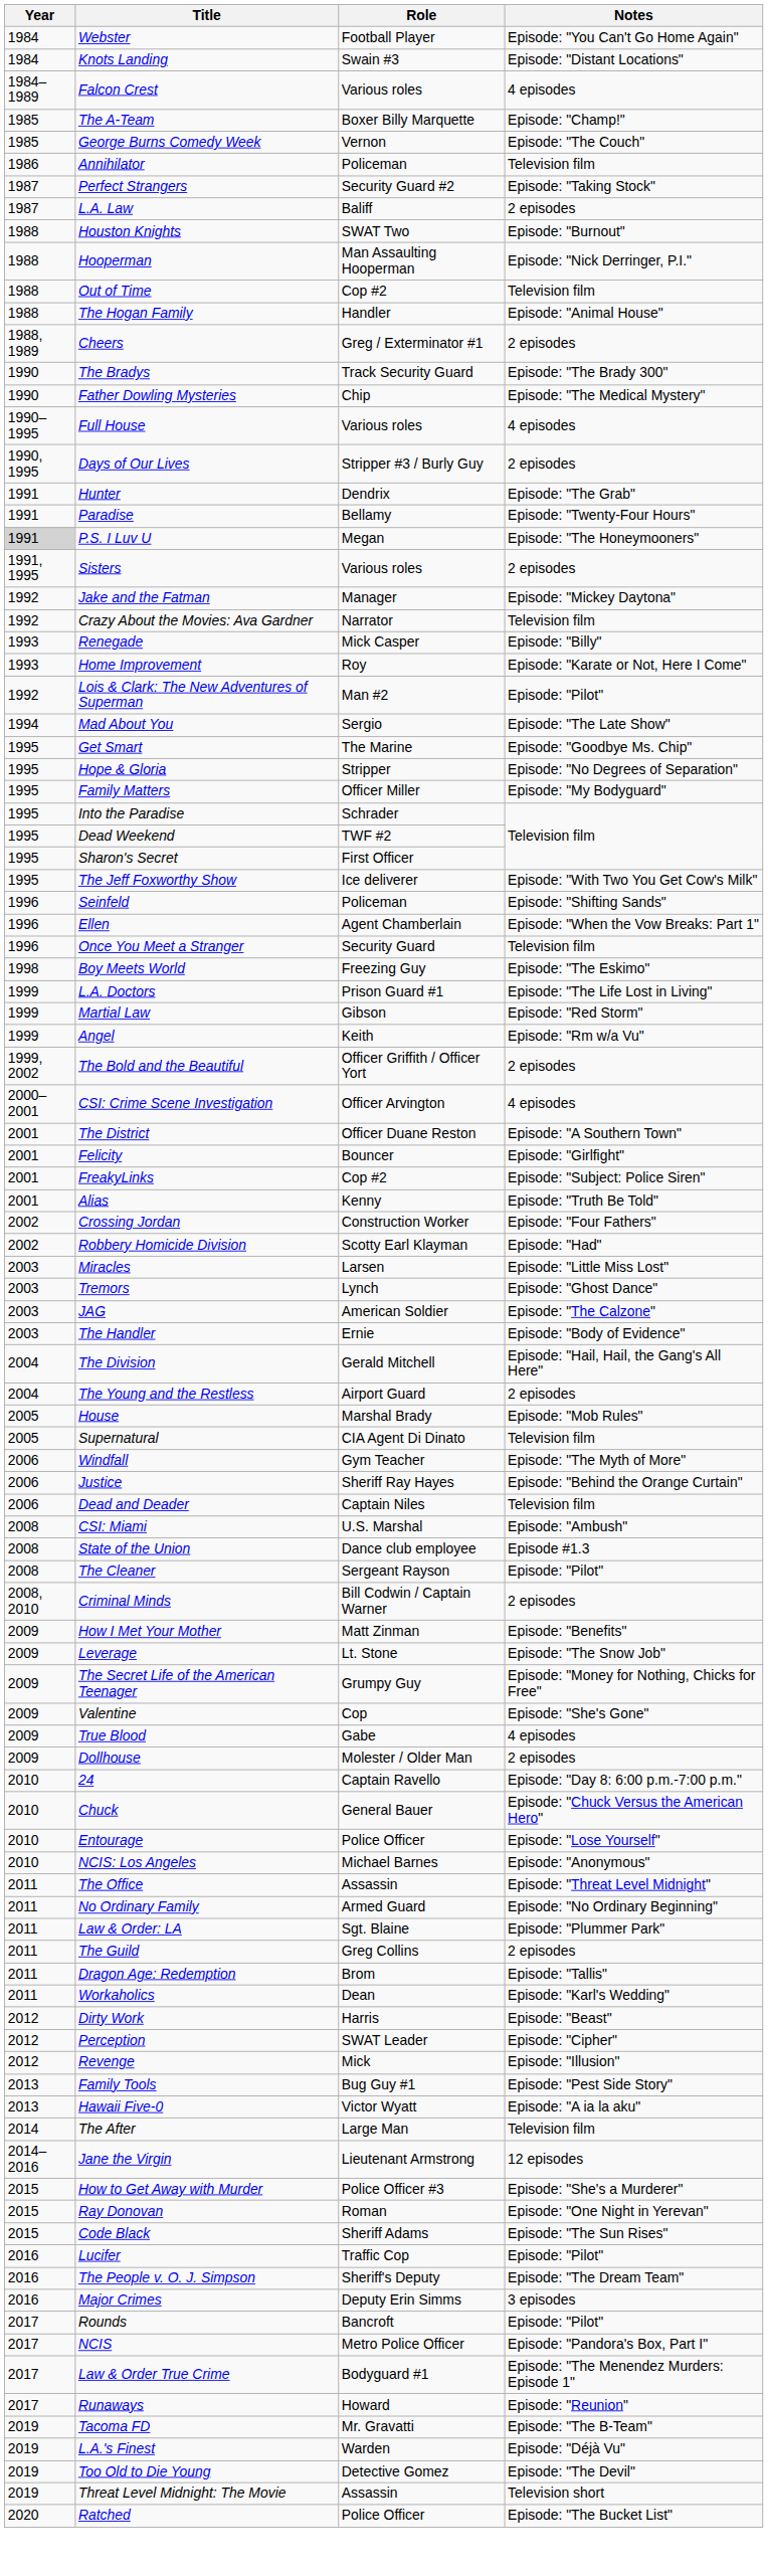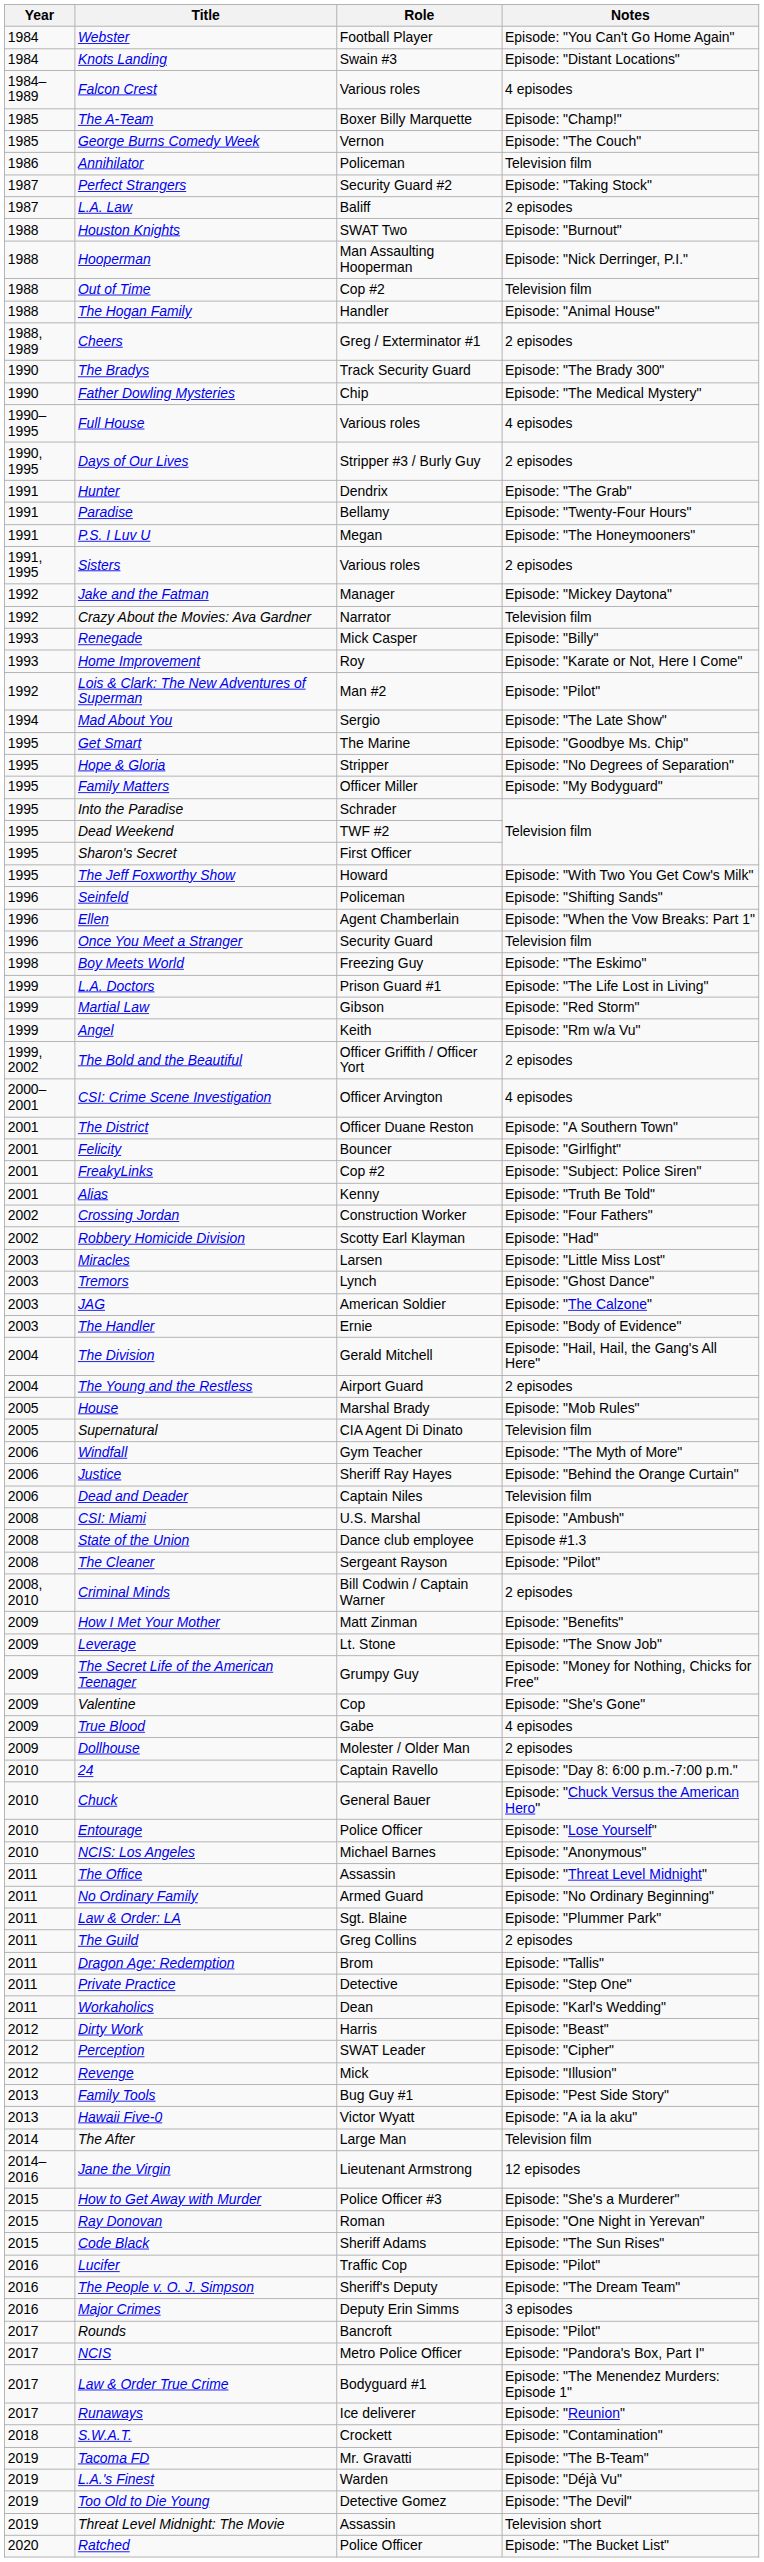 <table class="wikitable sortable">
 <tr>
 <th>Year</th>
 <th>Title</th>
 <th>Role</th>
 <th>Notes</th>
 </tr>
 <tr>
 <td>1984</td>
 <td><a href='#'><em>Webster</em></a></td>
 <td>Football Player</td>
 <td>Episode: "You Can't Go Home Again"</td>
 </tr>
 <tr>
 <td>1984</td>
 <td><em><a href='#'>Knots Landing</a></em></td>
 <td>Swain #3</td>
 <td>Episode: "Distant Locations"</td>
 </tr>
 <tr>
 <td>1984–1989</td>
 <td><em><a href='#'>Falcon Crest</a></em></td>
 <td>Various roles</td>
 <td>4 episodes</td>
 </tr>
 <tr>
 <td>1985</td>
 <td><em><a href='#'>The A-Team</a></em></td>
 <td>Boxer Billy Marquette</td>
 <td>Episode: "Champ!"</td>
 </tr>
 <tr>
 <td>1985</td>
 <td><em><a href='#'>George Burns Comedy Week</a></em></td>
 <td>Vernon</td>
 <td>Episode: "The Couch"</td>
 </tr>
 <tr>
 <td>1986</td>
 <td><a href='#'><em>Annihilator</em></a></td>
 <td>Policeman</td>
 <td>Television film</td>
 </tr>
 <tr>
 <td>1987</td>
 <td><a href='#'><em>Perfect Strangers</em></a></td>
 <td>Security Guard #2</td>
 <td>Episode: "Taking Stock"</td>
 </tr>
 <tr>
 <td>1987</td>
 <td><em><a href='#'>L.A. Law</a></em></td>
 <td>Baliff</td>
 <td>2 episodes</td>
 </tr>
 <tr>
 <td>1988</td>
 <td><em><a href='#'>Houston Knights</a></em></td>
 <td>SWAT Two</td>
 <td>Episode: "Burnout"</td>
 </tr>
 <tr>
 <td>1988</td>
 <td><em><a href='#'>Hooperman</a></em></td>
 <td>Man Assaulting Hooperman</td>
 <td>Episode: "Nick Derringer, P.I."</td>
 </tr>
 <tr>
 <td>1988</td>
 <td><a href='#'><em>Out of Time</em></a></td>
 <td>Cop #2</td>
 <td>Television film</td>
 </tr>
 <tr>
 <td>1988</td>
 <td><em><a href='#'>The Hogan Family</a></em></td>
 <td>Handler</td>
 <td>Episode: "Animal House"</td>
 </tr>
 <tr>
 <td>1988, 1989</td>
 <td><em><a href='#'>Cheers</a></em></td>
 <td>Greg / Exterminator #1</td>
 <td>2 episodes</td>
 </tr>
 <tr>
 <td>1990</td>
 <td><em><a href='#'>The Bradys</a></em></td>
 <td>Track Security Guard</td>
 <td>Episode: "The Brady 300"</td>
 </tr>
 <tr>
 <td>1990</td>
 <td><em><a href='#'>Father Dowling Mysteries</a></em></td>
 <td>Chip</td>
 <td>Episode: "The Medical Mystery"</td>
 </tr>
 <tr>
 <td>1990–1995</td>
 <td><em><a href='#'>Full House</a></em></td>
 <td>Various roles</td>
 <td>4 episodes</td>
 </tr>
 <tr>
 <td>1990, 1995</td>
 <td><em><a href='#'>Days of Our Lives</a></em></td>
 <td>Stripper #3 / Burly Guy</td>
 <td>2 episodes</td>
 </tr>
 <tr>
 <td>1991</td>
 <td><a href='#'><em>Hunter</em></a></td>
 <td>Dendrix</td>
 <td>Episode: "The Grab"</td>
 </tr>
 <tr>
 <td>1991</td>
 <td><a href='#'><em>Paradise</em></a></td>
 <td>Bellamy</td>
 <td>Episode: "Twenty-Four Hours"</td>
 </tr>
 <tr>
-<td style="background: lightgrey;">1991</td>
+<td>1991</td>
 <td><em><a href='#'>P.S. I Luv U</a></em></td>
 <td>Megan</td>
 <td>Episode: "The Honeymooners"</td>
 </tr>
 <tr>
 <td>1991, 1995</td>
 <td><a href='#'><em>Sisters</em></a></td>
 <td>Various roles</td>
 <td>2 episodes</td>
 </tr>
 <tr>
 <td>1992</td>
 <td><em><a href='#'>Jake and the Fatman</a></em></td>
 <td>Manager</td>
 <td>Episode: "Mickey Daytona"</td>
 </tr>
 <tr>
 <td>1992</td>
 <td><em>Crazy About the Movies: Ava Gardner</em></td>
 <td>Narrator</td>
 <td>Television film</td>
 </tr>
 <tr>
 <td>1993</td>
 <td><a href='#'><em>Renegade</em></a></td>
 <td>Mick Casper</td>
 <td>Episode: "Billy"</td>
 </tr>
 <tr>
 <td>1993</td>
 <td><a href='#'><em>Home Improvement</em></a></td>
 <td>Roy</td>
 <td>Episode: "Karate or Not, Here I Come"</td>
 </tr>
 <tr>
 <td>1992</td>
 <td><em><a href='#'>Lois & Clark: The New Adventures of Superman</a></em></td>
 <td>Man #2</td>
 <td>Episode: "Pilot"</td>
 </tr>
 <tr>
 <td>1994</td>
 <td><em><a href='#'>Mad About You</a></em></td>
 <td>Sergio</td>
 <td>Episode: "The Late Show"</td>
 </tr>
 <tr>
 <td>1995</td>
 <td><a href='#'><em>Get Smart</em></a></td>
 <td>The Marine</td>
 <td>Episode: "Goodbye Ms. Chip"</td>
 </tr>
 <tr>
 <td>1995</td>
 <td><em><a href='#'>Hope & Gloria</a></em></td>
 <td>Stripper</td>
 <td>Episode: "No Degrees of Separation"</td>
 </tr>
 <tr>
 <td>1995</td>
 <td><em><a href='#'>Family Matters</a></em></td>
 <td>Officer Miller</td>
 <td>Episode: "My Bodyguard"</td>
 </tr>
 <tr>
 <td>1995</td>
 <td><em>Into the Paradise</em></td>
 <td>Schrader</td>
 <td rowspan="3">Television film</td>
 </tr>
 <tr>
 <td>1995</td>
 <td><em>Dead Weekend</em></td>
 <td>TWF #2</td>
 </tr>
 <tr>
 <td>1995</td>
 <td><em>Sharon's Secret</em></td>
 <td>First Officer</td>
 </tr>
 <tr>
 <td>1995</td>
 <td><em><a href='#'>The Jeff Foxworthy Show</a></em></td>
-<td>Ice deliverer</td>
+<td>Howard</td>
 <td>Episode: "With Two You Get Cow's Milk"</td>
 </tr>
 <tr>
 <td>1996</td>
 <td><em><a href='#'>Seinfeld</a></em></td>
 <td>Policeman</td>
 <td>Episode: "Shifting Sands"</td>
 </tr>
 <tr>
 <td>1996</td>
 <td><a href='#'><em>Ellen</em></a></td>
 <td>Agent Chamberlain</td>
 <td>Episode: "When the Vow Breaks: Part 1"</td>
 </tr>
 <tr>
 <td>1996</td>
 <td><em><a href='#'>Once You Meet a Stranger</a></em></td>
 <td>Security Guard</td>
 <td>Television film</td>
 </tr>
 <tr>
 <td>1998</td>
 <td><em><a href='#'>Boy Meets World</a></em></td>
 <td>Freezing Guy</td>
 <td>Episode: "The Eskimo"</td>
 </tr>
 <tr>
 <td>1999</td>
 <td><em><a href='#'>L.A. Doctors</a></em></td>
 <td>Prison Guard #1</td>
 <td>Episode: "The Life Lost in Living"</td>
 </tr>
 <tr>
 <td>1999</td>
 <td><a href='#'><em>Martial Law</em></a></td>
 <td>Gibson</td>
 <td>Episode: "Red Storm"</td>
 </tr>
 <tr>
 <td>1999</td>
 <td><a href='#'><em>Angel</em></a></td>
 <td>Keith</td>
 <td>Episode: "Rm w/a Vu"</td>
 </tr>
 <tr>
 <td>1999, 2002</td>
 <td><em><a href='#'>The Bold and the Beautiful</a></em></td>
 <td>Officer Griffith / Officer Yort</td>
 <td>2 episodes</td>
 </tr>
 <tr>
 <td>2000–2001</td>
 <td><em><a href='#'>CSI: Crime Scene Investigation</a></em></td>
 <td>Officer Arvington</td>
 <td>4 episodes</td>
 </tr>
 <tr>
 <td>2001</td>
 <td><em><a href='#'>The District</a></em></td>
 <td>Officer Duane Reston</td>
 <td>Episode: "A Southern Town"</td>
 </tr>
 <tr>
 <td>2001</td>
 <td><a href='#'><em>Felicity</em></a></td>
 <td>Bouncer</td>
 <td>Episode: "Girlfight"</td>
 </tr>
 <tr>
 <td>2001</td>
 <td><em><a href='#'>FreakyLinks</a></em></td>
 <td>Cop #2</td>
 <td>Episode: "Subject: Police Siren"</td>
 </tr>
 <tr>
 <td>2001</td>
 <td><a href='#'><em>Alias</em></a></td>
 <td>Kenny</td>
 <td>Episode: "Truth Be Told"</td>
 </tr>
 <tr>
 <td>2002</td>
 <td><em><a href='#'>Crossing Jordan</a></em></td>
 <td>Construction Worker</td>
 <td>Episode: "Four Fathers"</td>
 </tr>
 <tr>
 <td>2002</td>
 <td><em><a href='#'>Robbery Homicide Division</a></em></td>
 <td>Scotty Earl Klayman</td>
 <td>Episode: "Had"</td>
 </tr>
 <tr>
 <td>2003</td>
 <td><a href='#'><em>Miracles</em></a></td>
 <td>Larsen</td>
 <td>Episode: "Little Miss Lost"</td>
 </tr>
 <tr>
 <td>2003</td>
 <td><a href='#'><em>Tremors</em></a></td>
 <td>Lynch</td>
 <td>Episode: "Ghost Dance"</td>
 </tr>
 <tr>
 <td>2003</td>
 <td><a href='#'><em>JAG</em></a></td>
 <td>American Soldier</td>
 <td>Episode: "<a href='#'>The Calzone</a>"</td>
 </tr>
 <tr>
 <td>2003</td>
 <td><a href='#'><em>The Handler</em></a></td>
 <td>Ernie</td>
 <td>Episode: "Body of Evidence"</td>
 </tr>
 <tr>
 <td>2004</td>
 <td><em><a href='#'>The Division</a></em></td>
 <td>Gerald Mitchell</td>
 <td>Episode: "Hail, Hail, the Gang's All Here"</td>
 </tr>
 <tr>
 <td>2004</td>
 <td><em><a href='#'>The Young and the Restless</a></em></td>
 <td>Airport Guard</td>
 <td>2 episodes</td>
 </tr>
 <tr>
 <td>2005</td>
 <td><a href='#'><em>House</em></a></td>
 <td>Marshal Brady</td>
 <td>Episode: "Mob Rules"</td>
 </tr>
 <tr>
 <td>2005</td>
 <td><em>Supernatural</em></td>
 <td>CIA Agent Di Dinato</td>
 <td>Television film</td>
 </tr>
 <tr>
 <td>2006</td>
 <td><a href='#'><em>Windfall</em></a></td>
 <td>Gym Teacher</td>
 <td>Episode: "The Myth of More"</td>
 </tr>
 <tr>
 <td>2006</td>
 <td><a href='#'><em>Justice</em></a></td>
 <td>Sheriff Ray Hayes</td>
 <td>Episode: "Behind the Orange Curtain"</td>
 </tr>
 <tr>
 <td>2006</td>
 <td><em><a href='#'>Dead and Deader</a></em></td>
 <td>Captain Niles</td>
 <td>Television film</td>
 </tr>
 <tr>
 <td>2008</td>
 <td><em><a href='#'>CSI: Miami</a></em></td>
 <td>U.S. Marshal</td>
 <td>Episode: "Ambush"</td>
 </tr>
 <tr>
 <td>2008</td>
 <td><a href='#'><em>State of the Union</em></a></td>
 <td>Dance club employee</td>
 <td>Episode #1.3</td>
 </tr>
 <tr>
 <td>2008</td>
 <td><a href='#'><em>The Cleaner</em></a></td>
 <td>Sergeant Rayson</td>
 <td>Episode: "Pilot"</td>
 </tr>
 <tr>
 <td>2008, 2010</td>
 <td><em><a href='#'>Criminal Minds</a></em></td>
 <td>Bill Codwin / Captain Warner</td>
 <td>2 episodes</td>
 </tr>
 <tr>
 <td>2009</td>
 <td><em><a href='#'>How I Met Your Mother</a></em></td>
 <td>Matt Zinman</td>
 <td>Episode: "Benefits"</td>
 </tr>
 <tr>
 <td>2009</td>
 <td><a href='#'><em>Leverage</em></a></td>
 <td>Lt. Stone</td>
 <td>Episode: "The Snow Job"</td>
 </tr>
 <tr>
 <td>2009</td>
 <td><em><a href='#'>The Secret Life of the American Teenager</a></em></td>
 <td>Grumpy Guy</td>
 <td>Episode: "Money for Nothing, Chicks for Free"</td>
 </tr>
 <tr>
 <td>2009</td>
 <td><em>Valentine</em></td>
 <td>Cop</td>
 <td>Episode: "She's Gone"</td>
 </tr>
 <tr>
 <td>2009</td>
 <td><em><a href='#'>True Blood</a></em></td>
 <td>Gabe</td>
 <td>4 episodes</td>
 </tr>
 <tr>
 <td>2009</td>
 <td><a href='#'><em>Dollhouse</em></a></td>
 <td>Molester / Older Man</td>
 <td>2 episodes</td>
 </tr>
 <tr>
 <td>2010</td>
 <td><a href='#'><em>24</em></a></td>
 <td>Captain Ravello</td>
 <td>Episode: "Day 8: 6:00 p.m.-7:00 p.m."</td>
 </tr>
 <tr>
 <td>2010</td>
 <td><a href='#'><em>Chuck</em></a></td>
 <td>General Bauer</td>
 <td>Episode: "<a href='#'>Chuck Versus the American Hero</a>"</td>
 </tr>
 <tr>
 <td>2010</td>
 <td><a href='#'><em>Entourage</em></a></td>
 <td>Police Officer</td>
 <td>Episode: "<a href='#'>Lose Yourself</a>"</td>
 </tr>
 <tr>
 <td>2010</td>
 <td><em><a href='#'>NCIS: Los Angeles</a></em></td>
 <td>Michael Barnes</td>
 <td>Episode: "Anonymous"</td>
 </tr>
 <tr>
 <td>2011</td>
 <td><a href='#'><em>The Office</em></a></td>
 <td>Assassin</td>
 <td>Episode: "<a href='#'>Threat Level Midnight</a>"</td>
 </tr>
 <tr>
 <td>2011</td>
 <td><em><a href='#'>No Ordinary Family</a></em></td>
 <td>Armed Guard</td>
 <td>Episode: "No Ordinary Beginning"</td>
 </tr>
 <tr>
 <td>2011</td>
 <td><em><a href='#'>Law & Order: LA</a></em></td>
 <td>Sgt. Blaine</td>
 <td>Episode: "Plummer Park"</td>
 </tr>
 <tr>
 <td>2011</td>
 <td><a href='#'><em>The Guild</em></a></td>
 <td>Greg Collins</td>
 <td>2 episodes</td>
 </tr>
 <tr>
 <td>2011</td>
 <td><em><a href='#'>Dragon Age: Redemption</a></em></td>
 <td>Brom</td>
 <td>Episode: "Tallis"</td>
 </tr>
 <tr>
 <td>2011</td>
+<td><a href='#'><em>Private Practice</em></a></td>
+<td>Detective</td>
+<td>Episode: "Step One"</td>
+</tr>
+<tr>
+<td>2011</td>
 <td><em><a href='#'>Workaholics</a></em></td>
 <td>Dean</td>
 <td>Episode: "Karl's Wedding"</td>
 </tr>
 <tr>
 <td>2012</td>
 <td><a href='#'><em>Dirty Work</em></a></td>
 <td>Harris</td>
 <td>Episode: "Beast"</td>
 </tr>
 <tr>
 <td>2012</td>
 <td><a href='#'><em>Perception</em></a></td>
 <td>SWAT Leader</td>
 <td>Episode: "Cipher"</td>
 </tr>
 <tr>
 <td>2012</td>
 <td><a href='#'><em>Revenge</em></a></td>
 <td>Mick</td>
 <td>Episode: "Illusion"</td>
 </tr>
 <tr>
 <td>2013</td>
 <td><em><a href='#'>Family Tools</a></em></td>
 <td>Bug Guy #1</td>
 <td>Episode: "Pest Side Story"</td>
 </tr>
 <tr>
 <td>2013</td>
 <td><a href='#'><em>Hawaii Five-0</em></a></td>
 <td>Victor Wyatt</td>
 <td>Episode: "A ia la aku"</td>
 </tr>
 <tr>
 <td>2014</td>
 <td><em>The After</em></td>
 <td>Large Man</td>
 <td>Television film</td>
 </tr>
 <tr>
 <td>2014–2016</td>
 <td><em><a href='#'>Jane the Virgin</a></em></td>
 <td>Lieutenant Armstrong</td>
 <td>12 episodes</td>
 </tr>
 <tr>
 <td>2015</td>
 <td><em><a href='#'>How to Get Away with Murder</a></em></td>
 <td>Police Officer #3</td>
 <td>Episode: "She's a Murderer"</td>
 </tr>
 <tr>
 <td>2015</td>
 <td><em><a href='#'>Ray Donovan</a></em></td>
 <td>Roman</td>
 <td>Episode: "One Night in Yerevan"</td>
 </tr>
 <tr>
 <td>2015</td>
 <td><a href='#'><em>Code Black</em></a></td>
 <td>Sheriff Adams</td>
 <td>Episode: "The Sun Rises"</td>
 </tr>
 <tr>
 <td>2016</td>
 <td><a href='#'><em>Lucifer</em></a></td>
 <td>Traffic Cop</td>
 <td>Episode: "Pilot"</td>
 </tr>
 <tr>
 <td>2016</td>
 <td><a href='#'><em>The People v. O. J. Simpson</em></a></td>
 <td>Sheriff's Deputy</td>
 <td>Episode: "The Dream Team"</td>
 </tr>
 <tr>
 <td>2016</td>
 <td><a href='#'><em>Major Crimes</em></a></td>
 <td>Deputy Erin Simms</td>
 <td>3 episodes</td>
 </tr>
 <tr>
 <td>2017</td>
 <td><em>Rounds</em></td>
 <td>Bancroft</td>
 <td>Episode: "Pilot"</td>
 </tr>
 <tr>
 <td>2017</td>
 <td><a href='#'><em>NCIS</em></a></td>
 <td>Metro Police Officer</td>
 <td>Episode: "Pandora's Box, Part I"</td>
 </tr>
 <tr>
 <td>2017</td>
 <td><em><a href='#'>Law & Order True Crime</a></em></td>
 <td>Bodyguard #1</td>
 <td>Episode: "The Menendez Murders: Episode 1"</td>
 </tr>
 <tr>
 <td>2017</td>
 <td><a href='#'><em>Runaways</em></a></td>
-<td>Howard</td>
+<td>Ice deliverer</td>
 <td>Episode: "<a href='#'>Reunion</a>"</td>
+</tr>
+<tr>
+<td>2018</td>
+<td><a href='#'><em>S.W.A.T.</em></a></td>
+<td>Crockett</td>
+<td>Episode: "Contamination"</td>
 </tr>
 <tr>
 <td>2019</td>
 <td><em><a href='#'>Tacoma FD</a></em></td>
 <td>Mr. Gravatti</td>
 <td>Episode: "The B-Team"</td>
 </tr>
 <tr>
 <td>2019</td>
 <td><em><a href='#'>L.A.'s Finest</a></em></td>
 <td>Warden</td>
 <td>Episode: "Déjà Vu"</td>
 </tr>
 <tr>
 <td>2019</td>
 <td><em><a href='#'>Too Old to Die Young</a></em></td>
 <td>Detective Gomez</td>
 <td>Episode: "The Devil"</td>
 </tr>
 <tr>
 <td>2019</td>
 <td><em>Threat Level Midnight: The Movie</em></td>
 <td>Assassin</td>
 <td>Television short</td>
 </tr>
 <tr>
 <td>2020</td>
 <td><a href='#'><em>Ratched</em></a></td>
 <td>Police Officer</td>
 <td>Episode: "The Bucket List"</td>
 </tr>
 </table>
